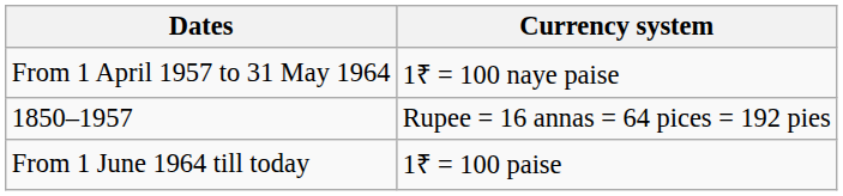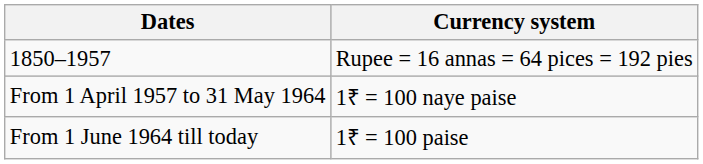 <table class="wikitable">
 <tr>
 <th>Dates</th>
 <th>Currency system</th>
 </tr>
 <tr>
+<td>1850–1957</td>
+<td>Rupee = 16 annas = 64 pices = 192 pies</td>
+</tr>
+<tr>
 <td>From 1 April 1957 to 31 May 1964</td>
 <td>1₹ = 100 naye paise</td>
-</tr>
-<tr>
-<td>1850–1957</td>
-<td>Rupee = 16 annas = 64 pices = 192 pies</td>
 </tr>
 <tr>
 <td>From 1 June 1964 till today</td>
 <td>1₹ = 100 paise</td>
 </tr>
 </table>
